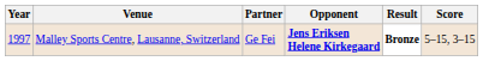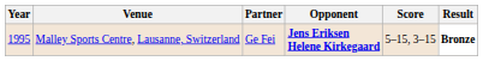 <table class="sortable wikitable" style="font-size: 90%;">
 <tr>
 <th>Year</th>
 <th>Venue</th>
 <th>Partner</th>
 <th>Opponent</th>
+<th>Score</th>
 <th>Result</th>
-<th>Score</th>
 </tr>
 <tr style="background:#F3E6D7">
-<td align="center"><a href='#'>1997</a></td>
+<td align="center"><a href='#'>1995</a></td>
 <td align="left"><a href='#'>Malley Sports Centre</a>, <a href='#'>Lausanne, Switzerland</a></td>
 <td align="left"> <a href='#'>Ge Fei</a></td>
 <td align="left"><strong> <a href='#'>Jens Eriksen</a> <br>  <a href='#'>Helene Kirkegaard</a></strong></td>
+<td align="left">5–15, 3–15</td>
 <td style="text-align:left; background:white"> <strong>Bronze</strong></td>
-<td align="left">5–15, 3–15</td>
 </tr>
 </table>
